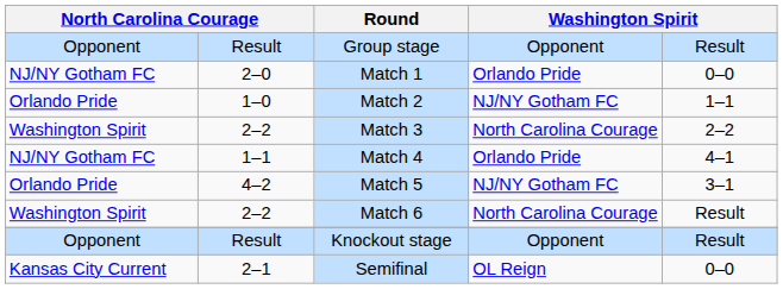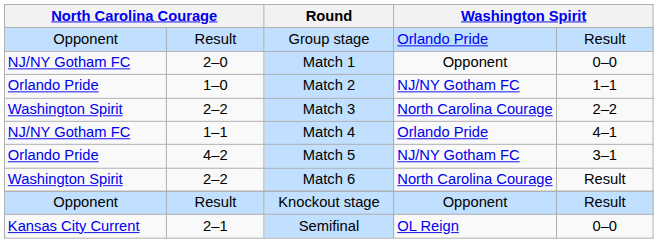 <table class="wikitable" style="text-align:center; white-space:nowrap;">
 <tr>
 <th colspan=2 scope="colgroup"><a href='#'>North Carolina Courage</a></th>
 <th scope="col">Round</th>
 <th colspan=2 scope="colgroup"><a href='#'>Washington Spirit</a></th>
 </tr>
 <tr style="background:#C1E0FF;">
 <td style="width:25%;">Opponent</td>
 <td style="width:15%;">Result</td>
 <td>Group stage</td>
-<td style="width:25%;">Opponent</td>
+<td style="text-align:left;"><a href='#'>Orlando Pride</a></td>
 <td style="width:15%;">Result</td>
 </tr>
 <tr>
 <td style="text-align:left;"><a href='#'>NJ/NY Gotham FC</a></td>
 <td>2–0</td>
 <td style="background:#C1E0FF;">Match 1</td>
-<td style="text-align:left;"><a href='#'>Orlando Pride</a></td>
+<td style="width:25%;">Opponent</td>
 <td>0–0</td>
 </tr>
 <tr>
 <td style="text-align:left;"><a href='#'>Orlando Pride</a></td>
 <td>1–0</td>
 <td style="background:#C1E0FF;">Match 2</td>
 <td style="text-align:left;"><a href='#'>NJ/NY Gotham FC</a></td>
 <td>1–1</td>
 </tr>
 <tr>
 <td style="text-align:left;"><a href='#'>Washington Spirit</a></td>
 <td>2–2</td>
 <td style="background:#C1E0FF;">Match 3</td>
 <td style="text-align:left;"><a href='#'>North Carolina Courage</a></td>
 <td>2–2</td>
 </tr>
 <tr>
 <td style="text-align:left;"><a href='#'>NJ/NY Gotham FC</a></td>
 <td>1–1</td>
 <td style="background:#C1E0FF;">Match 4</td>
 <td style="text-align:left;"><a href='#'>Orlando Pride</a></td>
 <td>4–1</td>
 </tr>
 <tr>
 <td style="text-align:left;"><a href='#'>Orlando Pride</a></td>
 <td>4–2</td>
 <td style="background:#C1E0FF;">Match 5</td>
 <td style="text-align:left;"><a href='#'>NJ/NY Gotham FC</a></td>
 <td>3–1</td>
 </tr>
 <tr>
 <td style="text-align:left;"><a href='#'>Washington Spirit</a></td>
 <td>2–2</td>
 <td style="background:#C1E0FF;">Match 6</td>
 <td style="text-align:left;"><a href='#'>North Carolina Courage</a></td>
 <td style="width:15%;">Result</td>
 </tr>
 <tr>
 </tr>
 <tr style="background:#C1E0FF;">
 <td style="width:25%;">Opponent</td>
 <td style="width:15%;">Result</td>
 <td>Knockout stage</td>
 <td style="width:25%;">Opponent</td>
 <td style="width:15%;">Result</td>
 </tr>
 <tr>
 <td style="text-align:left;"><a href='#'>Kansas City Current</a></td>
 <td>2–1</td>
 <td style="background:#C1E0FF;">Semifinal</td>
 <td style="text-align:left;"><a href='#'>OL Reign</a></td>
 <td>0–0 </td>
 </tr>
 </table>
